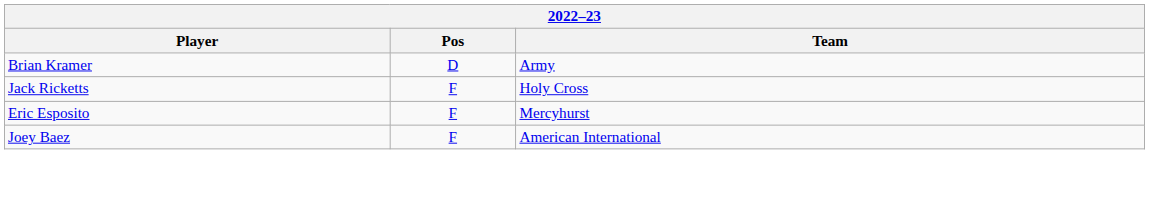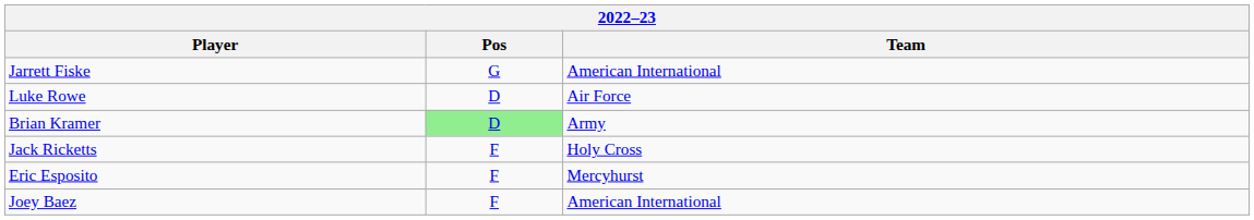 <table class="wikitable" width=95%>
 <tr>
 <th colspan=3><a href='#'>2022–23</a></th>
 </tr>
 <tr>
 <th>Player</th>
 <th>Pos</th>
 <th>Team</th>
 </tr>
 <tr>
+<td><a href='#'>Jarrett Fiske</a></td>
+<td style="text-align:center;"><a href='#'>G</a></td>
+<td><a href='#'>American International</a></td>
+</tr>
+<tr>
+<td><a href='#'>Luke Rowe</a></td>
+<td style="text-align:center;"><a href='#'>D</a></td>
+<td><a href='#'>Air Force</a></td>
+</tr>
+<tr>
 <td><a href='#'>Brian Kramer</a></td>
-<td style="text-align:center;"><a href='#'>D</a></td>
+<td style="background: lightgreen; text-align:center;"><a href='#'>D</a></td>
 <td><a href='#'>Army</a></td>
 </tr>
 <tr>
 <td><a href='#'>Jack Ricketts</a></td>
 <td style="text-align:center;"><a href='#'>F</a></td>
 <td><a href='#'>Holy Cross</a></td>
 </tr>
 <tr>
 <td><a href='#'>Eric Esposito</a></td>
 <td style="text-align:center;"><a href='#'>F</a></td>
 <td><a href='#'>Mercyhurst</a></td>
 </tr>
 <tr>
 <td><a href='#'>Joey Baez</a></td>
 <td style="text-align:center;"><a href='#'>F</a></td>
 <td><a href='#'>American International</a></td>
 </tr>
 </table>
